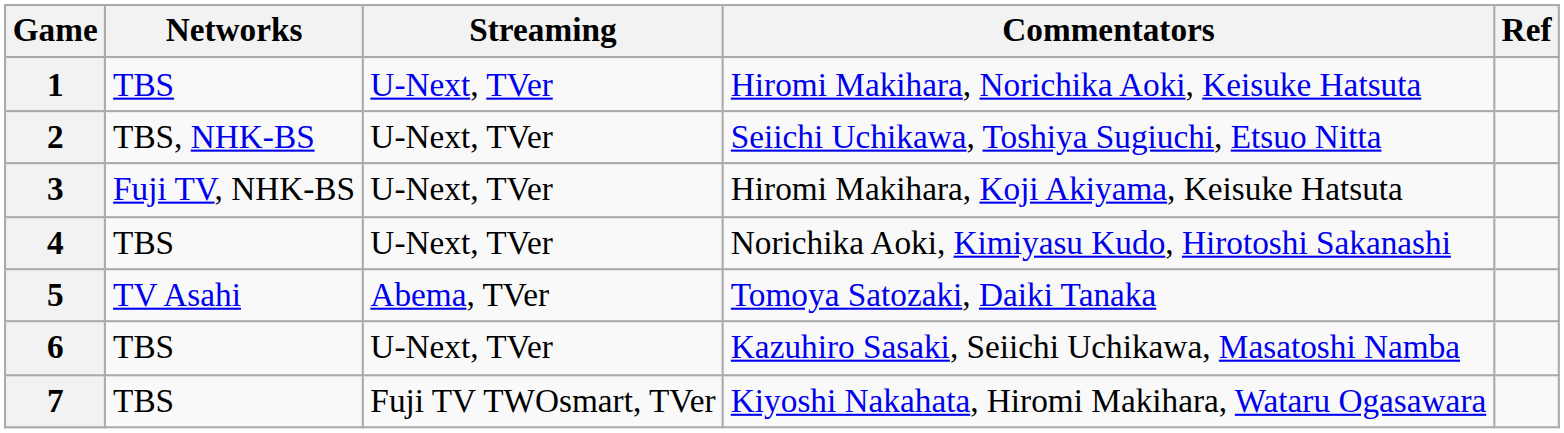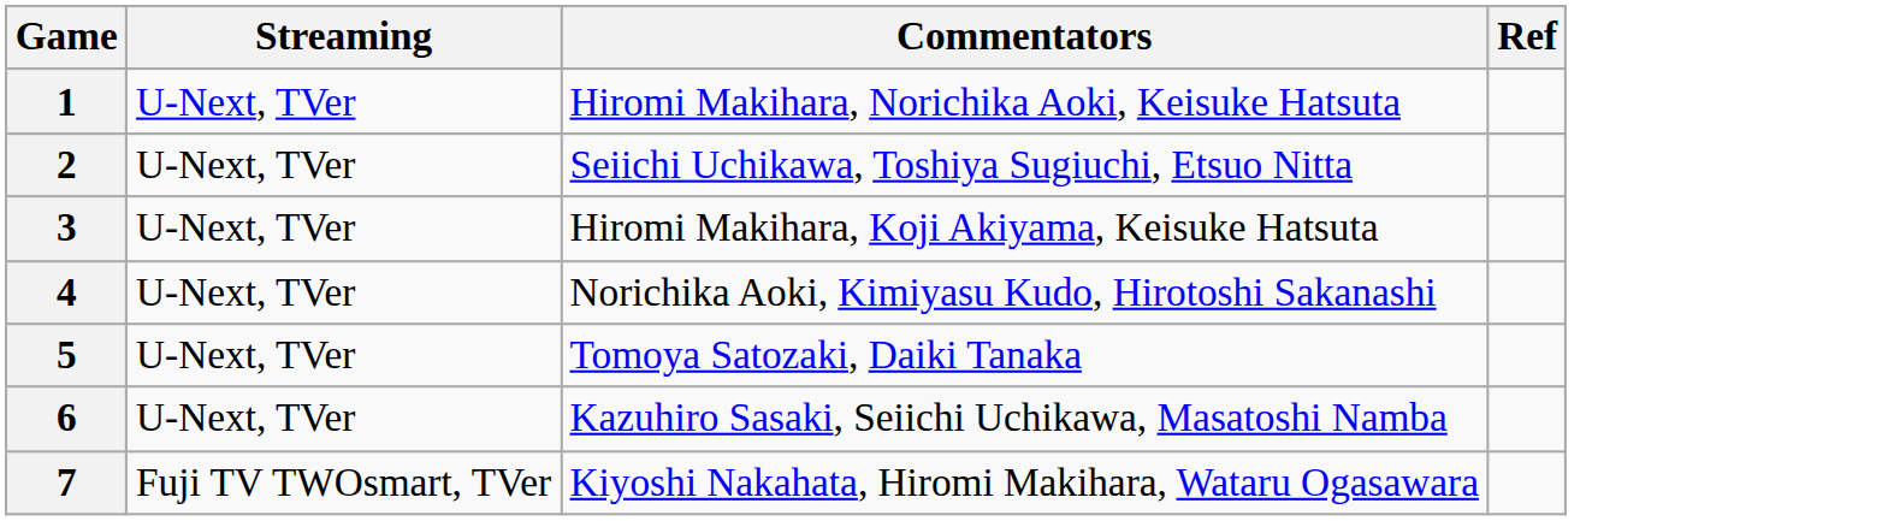 <table class="wikitable plainrowheaders" style="text-align:left;">
 <tr>
 <th scope="col">Game</th>
-<th scope="col">Networks</th>
 <th scope="col">Streaming</th>
 <th scope="col" align=left>Commentators</th>
 <th scope="col">Ref</th>
 </tr>
 <tr>
 <th scope="row" style="text-align:center;">1</th>
-<td><a href='#'>TBS</a></td>
 <td><a href='#'>U-Next</a>, <a href='#'>TVer</a></td>
 <td><a href='#'>Hiromi Makihara</a>, <a href='#'>Norichika Aoki</a>, <a href='#'>Keisuke Hatsuta</a></td>
 <td></td>
 </tr>
 <tr>
 <th scope="row" style="text-align:center;">2</th>
-<td>TBS, <a href='#'>NHK-BS</a></td>
 <td>U-Next, TVer</td>
 <td><a href='#'>Seiichi Uchikawa</a>, <a href='#'>Toshiya Sugiuchi</a>, <a href='#'>Etsuo Nitta</a></td>
 <td></td>
 </tr>
 <tr>
 <th scope="row" style="text-align:center;">3</th>
-<td><a href='#'>Fuji TV</a>, NHK-BS</td>
 <td>U-Next, TVer</td>
 <td>Hiromi Makihara, <a href='#'>Koji Akiyama</a>, Keisuke Hatsuta</td>
 <td></td>
 </tr>
 <tr>
 <th scope="row" style="text-align:center;">4</th>
-<td>TBS</td>
 <td>U-Next, TVer</td>
 <td>Norichika Aoki, <a href='#'>Kimiyasu Kudo</a>, <a href='#'>Hirotoshi Sakanashi</a></td>
 <td></td>
 </tr>
 <tr>
 <th scope="row" style="text-align:center;">5</th>
-<td><a href='#'>TV Asahi</a></td>
-<td><a href='#'>Abema</a>, TVer</td>
+<td>U-Next, TVer</td>
 <td><a href='#'>Tomoya Satozaki</a>, <a href='#'>Daiki Tanaka</a></td>
 <td></td>
 </tr>
 <tr>
 <th scope="row" style="text-align:center;">6</th>
-<td>TBS</td>
 <td>U-Next, TVer</td>
 <td><a href='#'>Kazuhiro Sasaki</a>, Seiichi Uchikawa, <a href='#'>Masatoshi Namba</a></td>
 <td></td>
 </tr>
 <tr>
 <th scope="row" style="text-align:center;">7</th>
-<td>TBS</td>
 <td>Fuji TV TWOsmart, TVer</td>
 <td><a href='#'>Kiyoshi Nakahata</a>, Hiromi Makihara, <a href='#'>Wataru Ogasawara</a></td>
 <td></td>
 </tr>
 </table>
